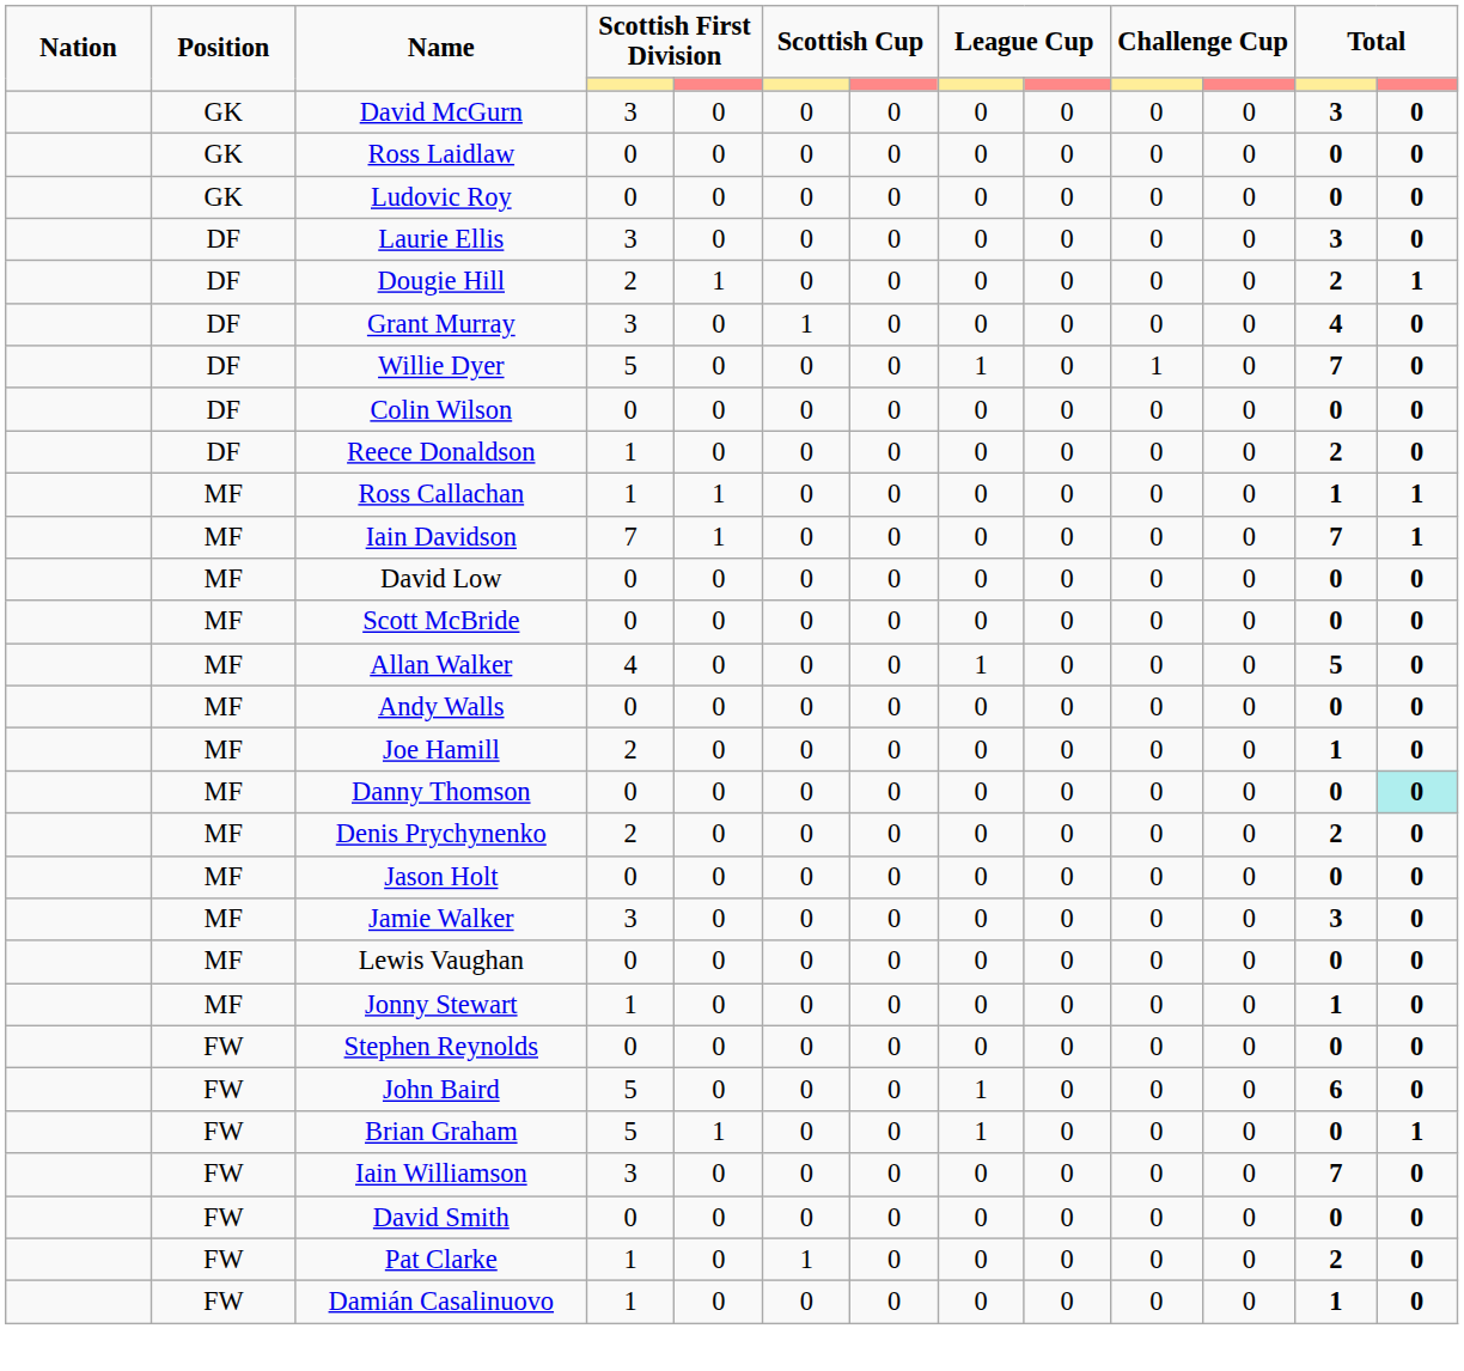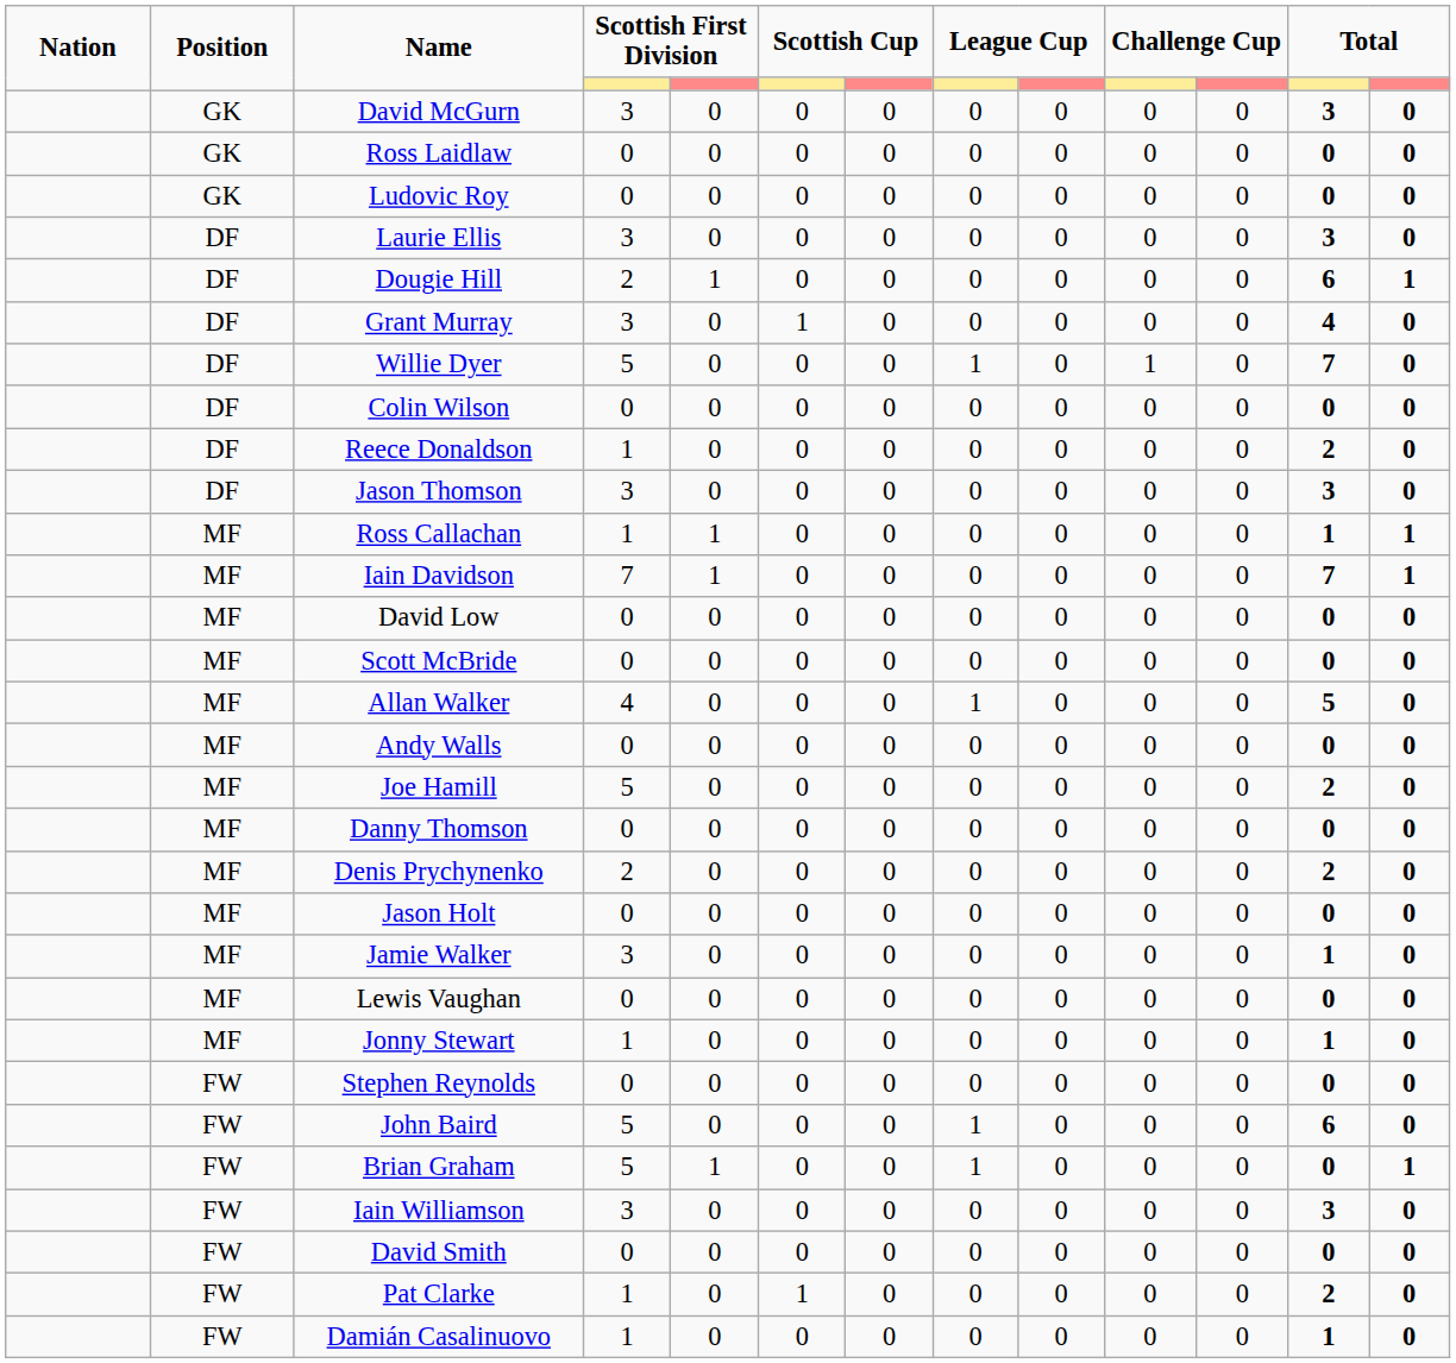 <table class="wikitable" style="font-size: 100%; text-align: center;">
 <tr>
 <td rowspan="2" width="10%" align="center"><strong>Nation</strong></td>
 <td rowspan="2" width="10%" align="center"><strong>Position</strong></td>
 <td rowspan="2" width="20%" align="center"><strong>Name</strong></td>
 <td colspan="2" align="center"><strong>Scottish First Division</strong></td>
 <td colspan="2" align="center"><strong>Scottish Cup</strong></td>
 <td colspan="2" align="center"><strong>League Cup</strong></td>
 <td colspan="2" align="center"><strong>Challenge Cup</strong></td>
 <td colspan="2" align="center"><strong>Total </strong></td>
 </tr>
 <tr>
 <th width=60 style="background: #FFEE99"></th>
 <th width=60 style="background: #FF8888"></th>
 <th width=60 style="background: #FFEE99"></th>
 <th width=60 style="background: #FF8888"></th>
 <th width=60 style="background: #FFEE99"></th>
 <th width=60 style="background: #FF8888"></th>
 <th width=60 style="background: #FFEE99"></th>
 <th width=60 style="background: #FF8888"></th>
 <th width=60 style="background: #FFEE99"></th>
 <th width=60 style="background: #FF8888"></th>
 </tr>
 <tr>
 <td></td>
 <td>GK</td>
 <td><a href='#'>David McGurn</a></td>
 <td>3</td>
 <td>0</td>
 <td>0</td>
 <td>0</td>
 <td>0</td>
 <td>0</td>
 <td>0</td>
 <td>0</td>
 <td><strong>3</strong></td>
 <td><strong>0</strong></td>
 </tr>
 <tr>
 <td></td>
 <td>GK</td>
 <td><a href='#'>Ross Laidlaw</a></td>
 <td>0</td>
 <td>0</td>
 <td>0</td>
 <td>0</td>
 <td>0</td>
 <td>0</td>
 <td>0</td>
 <td>0</td>
 <td><strong>0</strong></td>
 <td><strong>0</strong></td>
 </tr>
 <tr>
 <td></td>
 <td>GK</td>
 <td><a href='#'>Ludovic Roy</a></td>
 <td>0</td>
 <td>0</td>
 <td>0</td>
 <td>0</td>
 <td>0</td>
 <td>0</td>
 <td>0</td>
 <td>0</td>
 <td><strong>0</strong></td>
 <td><strong>0</strong></td>
 </tr>
 <tr>
 <td></td>
 <td>DF</td>
 <td><a href='#'>Laurie Ellis</a></td>
 <td>3</td>
 <td>0</td>
 <td>0</td>
 <td>0</td>
 <td>0</td>
 <td>0</td>
 <td>0</td>
 <td>0</td>
 <td><strong>3</strong></td>
 <td><strong>0</strong></td>
 </tr>
 <tr>
 <td></td>
 <td>DF</td>
 <td><a href='#'>Dougie Hill</a></td>
 <td>2</td>
 <td>1</td>
 <td>0</td>
 <td>0</td>
 <td>0</td>
 <td>0</td>
 <td>0</td>
 <td>0</td>
-<td><strong>2</strong></td>
+<td><strong>6</strong></td>
 <td><strong>1</strong></td>
 </tr>
 <tr>
 <td></td>
 <td>DF</td>
 <td><a href='#'>Grant Murray</a></td>
 <td>3</td>
 <td>0</td>
 <td>1</td>
 <td>0</td>
 <td>0</td>
 <td>0</td>
 <td>0</td>
 <td>0</td>
 <td><strong>4</strong></td>
 <td><strong>0</strong></td>
 </tr>
 <tr>
 <td></td>
 <td>DF</td>
 <td><a href='#'>Willie Dyer</a></td>
 <td>5</td>
 <td>0</td>
 <td>0</td>
 <td>0</td>
 <td>1</td>
 <td>0</td>
 <td>1</td>
 <td>0</td>
 <td><strong>7</strong></td>
 <td><strong>0</strong></td>
 </tr>
 <tr>
 <td></td>
 <td>DF</td>
 <td><a href='#'>Colin Wilson</a></td>
 <td>0</td>
 <td>0</td>
 <td>0</td>
 <td>0</td>
 <td>0</td>
 <td>0</td>
 <td>0</td>
 <td>0</td>
 <td><strong>0</strong></td>
 <td><strong>0</strong></td>
 </tr>
 <tr>
 <td></td>
 <td>DF</td>
 <td><a href='#'>Reece Donaldson</a></td>
 <td>1</td>
 <td>0</td>
 <td>0</td>
 <td>0</td>
 <td>0</td>
 <td>0</td>
 <td>0</td>
 <td>0</td>
 <td><strong>2</strong></td>
+<td><strong>0</strong></td>
+</tr>
+<tr>
+<td></td>
+<td>DF</td>
+<td><a href='#'>Jason Thomson</a></td>
+<td>3</td>
+<td>0</td>
+<td>0</td>
+<td>0</td>
+<td>0</td>
+<td>0</td>
+<td>0</td>
+<td>0</td>
+<td><strong>3</strong></td>
 <td><strong>0</strong></td>
 </tr>
 <tr>
 <td></td>
 <td>MF</td>
 <td><a href='#'>Ross Callachan</a></td>
 <td>1</td>
 <td>1</td>
 <td>0</td>
 <td>0</td>
 <td>0</td>
 <td>0</td>
 <td>0</td>
 <td>0</td>
 <td><strong>1</strong></td>
 <td><strong>1</strong></td>
 </tr>
 <tr>
 <td></td>
 <td>MF</td>
 <td><a href='#'>Iain Davidson</a></td>
 <td>7</td>
 <td>1</td>
 <td>0</td>
 <td>0</td>
 <td>0</td>
 <td>0</td>
 <td>0</td>
 <td>0</td>
 <td><strong>7</strong></td>
 <td><strong>1</strong></td>
 </tr>
 <tr>
 <td></td>
 <td>MF</td>
 <td>David Low</td>
 <td>0</td>
 <td>0</td>
 <td>0</td>
 <td>0</td>
 <td>0</td>
 <td>0</td>
 <td>0</td>
 <td>0</td>
 <td><strong>0</strong></td>
 <td><strong>0</strong></td>
 </tr>
 <tr>
 <td></td>
 <td>MF</td>
 <td><a href='#'>Scott McBride</a></td>
 <td>0</td>
 <td>0</td>
 <td>0</td>
 <td>0</td>
 <td>0</td>
 <td>0</td>
 <td>0</td>
 <td>0</td>
 <td><strong>0</strong></td>
 <td><strong>0</strong></td>
 </tr>
 <tr>
 <td></td>
 <td>MF</td>
 <td><a href='#'>Allan Walker</a></td>
 <td>4</td>
 <td>0</td>
 <td>0</td>
 <td>0</td>
 <td>1</td>
 <td>0</td>
 <td>0</td>
 <td>0</td>
 <td><strong>5</strong></td>
 <td><strong>0</strong></td>
 </tr>
 <tr>
 <td></td>
 <td>MF</td>
 <td><a href='#'>Andy Walls</a></td>
 <td>0</td>
 <td>0</td>
 <td>0</td>
 <td>0</td>
 <td>0</td>
 <td>0</td>
 <td>0</td>
 <td>0</td>
 <td><strong>0</strong></td>
 <td><strong>0</strong></td>
 </tr>
 <tr>
 <td></td>
 <td>MF</td>
 <td><a href='#'>Joe Hamill</a></td>
-<td>2</td>
+<td>5</td>
 <td>0</td>
 <td>0</td>
 <td>0</td>
 <td>0</td>
 <td>0</td>
 <td>0</td>
 <td>0</td>
-<td><strong>1</strong></td>
+<td><strong>2</strong></td>
 <td><strong>0</strong></td>
 </tr>
 <tr>
 <td></td>
 <td>MF</td>
 <td><a href='#'>Danny Thomson</a></td>
 <td>0</td>
 <td>0</td>
 <td>0</td>
 <td>0</td>
 <td>0</td>
 <td>0</td>
 <td>0</td>
 <td>0</td>
 <td><strong>0</strong></td>
-<td style="background: paleturquoise;"><strong>0</strong></td>
+<td><strong>0</strong></td>
 </tr>
 <tr>
 <td></td>
 <td>MF</td>
 <td><a href='#'>Denis Prychynenko</a></td>
 <td>2</td>
 <td>0</td>
 <td>0</td>
 <td>0</td>
 <td>0</td>
 <td>0</td>
 <td>0</td>
 <td>0</td>
 <td><strong>2</strong></td>
 <td><strong>0</strong></td>
 </tr>
 <tr>
 <td></td>
 <td>MF</td>
 <td><a href='#'>Jason Holt</a></td>
 <td>0</td>
 <td>0</td>
 <td>0</td>
 <td>0</td>
 <td>0</td>
 <td>0</td>
 <td>0</td>
 <td>0</td>
 <td><strong>0</strong></td>
 <td><strong>0</strong></td>
 </tr>
 <tr>
 <td></td>
 <td>MF</td>
 <td><a href='#'>Jamie Walker</a></td>
 <td>3</td>
 <td>0</td>
 <td>0</td>
 <td>0</td>
 <td>0</td>
 <td>0</td>
 <td>0</td>
 <td>0</td>
-<td><strong>3</strong></td>
+<td><strong>1</strong></td>
 <td><strong>0</strong></td>
 </tr>
 <tr>
 <td></td>
 <td>MF</td>
 <td>Lewis Vaughan</td>
 <td>0</td>
 <td>0</td>
 <td>0</td>
 <td>0</td>
 <td>0</td>
 <td>0</td>
 <td>0</td>
 <td>0</td>
 <td><strong>0</strong></td>
 <td><strong>0</strong></td>
 </tr>
 <tr>
 <td></td>
 <td>MF</td>
 <td><a href='#'>Jonny Stewart</a></td>
 <td>1</td>
 <td>0</td>
 <td>0</td>
 <td>0</td>
 <td>0</td>
 <td>0</td>
 <td>0</td>
 <td>0</td>
 <td><strong>1</strong></td>
 <td><strong>0</strong></td>
 </tr>
 <tr>
 <td></td>
 <td>FW</td>
 <td><a href='#'>Stephen Reynolds</a></td>
 <td>0</td>
 <td>0</td>
 <td>0</td>
 <td>0</td>
 <td>0</td>
 <td>0</td>
 <td>0</td>
 <td>0</td>
 <td><strong>0</strong></td>
 <td><strong>0</strong></td>
 </tr>
 <tr>
 <td></td>
 <td>FW</td>
 <td><a href='#'>John Baird</a></td>
 <td>5</td>
 <td>0</td>
 <td>0</td>
 <td>0</td>
 <td>1</td>
 <td>0</td>
 <td>0</td>
 <td>0</td>
 <td><strong>6</strong></td>
 <td><strong>0</strong></td>
 </tr>
 <tr>
 <td></td>
 <td>FW</td>
 <td><a href='#'>Brian Graham</a></td>
 <td>5</td>
 <td>1</td>
 <td>0</td>
 <td>0</td>
 <td>1</td>
 <td>0</td>
 <td>0</td>
 <td>0</td>
 <td><strong>0</strong></td>
 <td><strong>1</strong></td>
 </tr>
 <tr>
 <td></td>
 <td>FW</td>
 <td><a href='#'>Iain Williamson</a></td>
 <td>3</td>
 <td>0</td>
 <td>0</td>
 <td>0</td>
 <td>0</td>
 <td>0</td>
 <td>0</td>
 <td>0</td>
-<td><strong>7</strong></td>
+<td><strong>3</strong></td>
 <td><strong>0</strong></td>
 </tr>
 <tr>
 <td></td>
 <td>FW</td>
 <td><a href='#'>David Smith</a></td>
 <td>0</td>
 <td>0</td>
 <td>0</td>
 <td>0</td>
 <td>0</td>
 <td>0</td>
 <td>0</td>
 <td>0</td>
 <td><strong>0</strong></td>
 <td><strong>0</strong></td>
 </tr>
 <tr>
 <td></td>
 <td>FW</td>
 <td><a href='#'>Pat Clarke</a></td>
 <td>1</td>
 <td>0</td>
 <td>1</td>
 <td>0</td>
 <td>0</td>
 <td>0</td>
 <td>0</td>
 <td>0</td>
 <td><strong>2</strong></td>
 <td><strong>0</strong></td>
 </tr>
 <tr>
 <td></td>
 <td>FW</td>
 <td><a href='#'>Damián Casalinuovo</a></td>
 <td>1</td>
 <td>0</td>
 <td>0</td>
 <td>0</td>
 <td>0</td>
 <td>0</td>
 <td>0</td>
 <td>0</td>
 <td><strong>1</strong></td>
 <td><strong>0</strong></td>
 </tr>
 <tr>
 </tr>
 </table>
